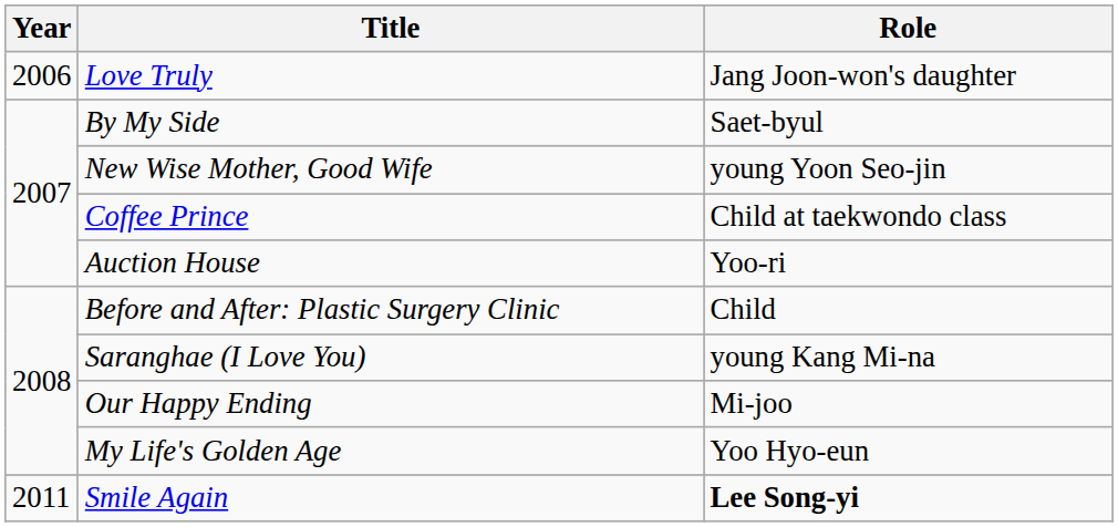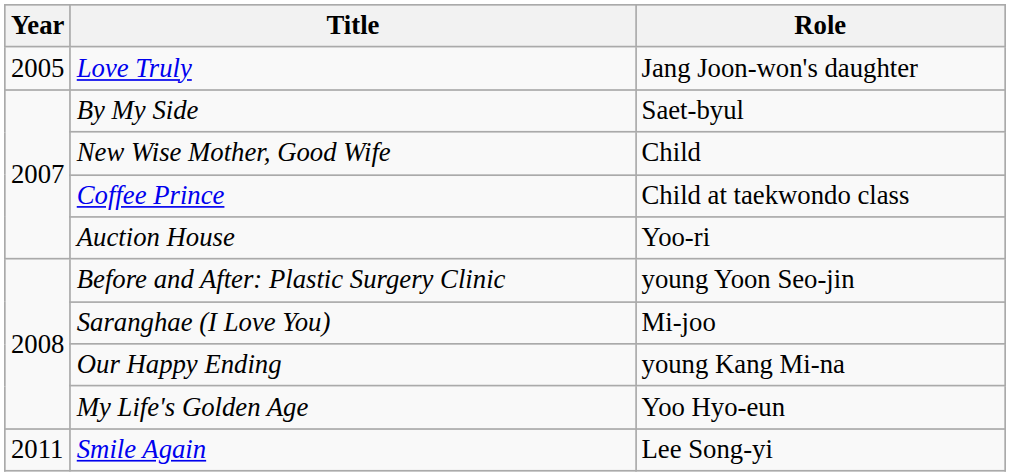 <table class="wikitable" style="width:600px">
 <tr>
 <th width=10>Year</th>
 <th>Title</th>
 <th>Role</th>
 </tr>
 <tr>
-<td>2006</td>
+<td>2005</td>
 <td><em><a href='#'>Love Truly</a></em></td>
 <td>Jang Joon-won's daughter</td>
 </tr>
 <tr>
 <td rowspan=4>2007</td>
 <td><em>By My Side</em></td>
 <td>Saet-byul</td>
 </tr>
 <tr>
 <td><em>New Wise Mother, Good Wife</em></td>
-<td>young Yoon Seo-jin</td>
+<td>Child</td>
 </tr>
 <tr>
 <td><em><a href='#'>Coffee Prince</a></em></td>
 <td>Child at taekwondo class</td>
 </tr>
 <tr>
 <td><em>Auction House</em></td>
 <td>Yoo-ri</td>
 </tr>
 <tr>
 <td rowspan=4>2008</td>
 <td><em>Before and After: Plastic Surgery Clinic</em></td>
-<td>Child</td>
+<td>young Yoon Seo-jin</td>
 </tr>
 <tr>
 <td><em>Saranghae (I Love You)</em></td>
-<td>young Kang Mi-na</td>
+<td>Mi-joo</td>
 </tr>
 <tr>
 <td><em>Our Happy Ending</em></td>
-<td>Mi-joo</td>
+<td>young Kang Mi-na</td>
 </tr>
 <tr>
 <td><em>My Life's Golden Age</em></td>
 <td>Yoo Hyo-eun</td>
 </tr>
 <tr>
 <td>2011</td>
 <td><em><a href='#'>Smile Again</a></em></td>
-<td><strong>Lee Song-yi</strong></td>
+<td>Lee Song-yi</td>
 </tr>
 </table>
